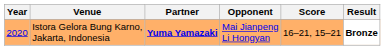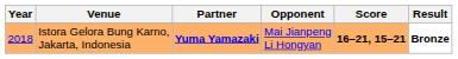 <table class="sortable wikitable" style="font-size: 90%;">
 <tr>
 <th>Year</th>
 <th>Venue</th>
 <th>Partner</th>
 <th>Opponent</th>
 <th>Score</th>
 <th>Result</th>
 </tr>
 <tr style="background:#FFB069">
-<td align="center"><a href='#'>2020</a></td>
+<td align="center"><a href='#'>2018</a></td>
 <td align="left">Istora Gelora Bung Karno,<br>Jakarta, Indonesia</td>
 <td align="left"><strong> <a href='#'>Yuma Yamazaki</a></strong></td>
 <td align="left"> <a href='#'>Mai Jianpeng</a><br> <a href='#'>Li Hongyan</a></td>
-<td align="left">16–21, 15–21</td>
+<td align="left"><strong>16–21, 15–21</strong></td>
 <td style="text-align:left; background:white"> <strong>Bronze</strong></td>
 </tr>
 </table>
